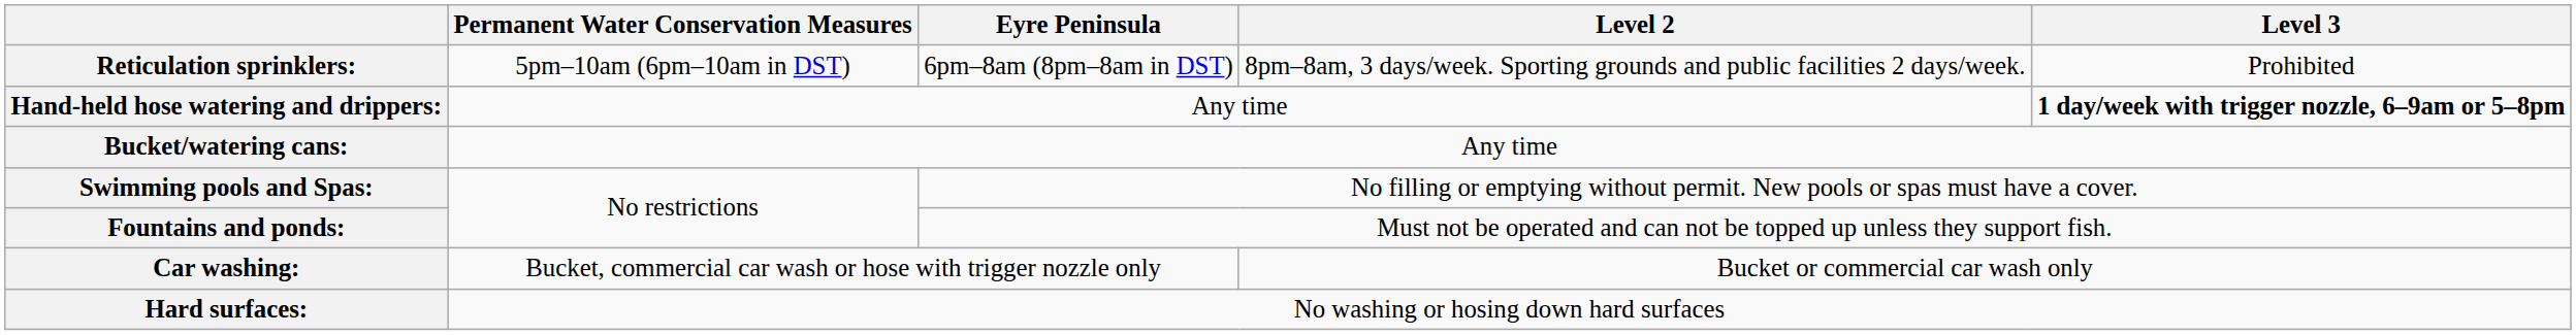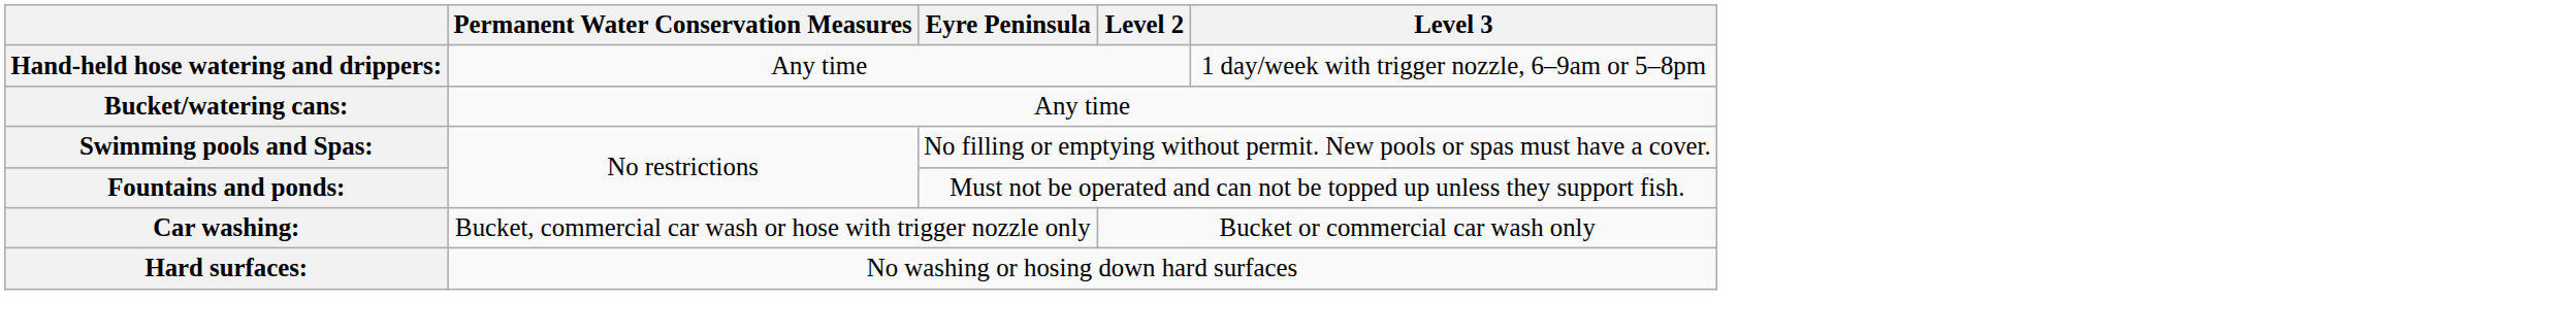 <table class="wikitable" style="text-align:center">
 <tr>
 <th></th>
 <th>Permanent Water Conservation Measures</th>
 <th>Eyre Peninsula</th>
 <th>Level 2</th>
 <th>Level 3</th>
 </tr>
 <tr>
-<th>Reticulation sprinklers:</th>
-<td>5pm–10am (6pm–10am in <a href='#'>DST</a>)</td>
-<td>6pm–8am (8pm–8am in <a href='#'>DST</a>)</td>
-<td>8pm–8am, 3 days/week. Sporting grounds and public facilities 2 days/week.</td>
-<td>Prohibited</td>
-</tr>
-<tr>
 <th>Hand-held hose watering and drippers:</th>
 <td colspan=3>Any time</td>
-<td><strong>1 day/week with trigger nozzle, 6–9am or 5–8pm</strong></td>
+<td>1 day/week with trigger nozzle, 6–9am or 5–8pm</td>
 </tr>
 <tr>
 <th>Bucket/watering cans:</th>
 <td colspan=4>Any time</td>
 </tr>
 <tr>
 <th>Swimming pools and Spas:</th>
 <td rowspan="2">No restrictions</td>
 <td colspan=3>No filling or emptying without permit. New pools or spas must have a cover.</td>
 </tr>
 <tr>
 <th>Fountains and ponds:</th>
 <td colspan=3>Must not be operated and can not be topped up unless they support fish.</td>
 </tr>
 <tr>
 <th>Car washing:</th>
 <td colspan=2>Bucket, commercial car wash or hose with trigger nozzle only</td>
 <td colspan=2>Bucket or commercial car wash only</td>
 </tr>
 <tr>
 <th>Hard surfaces:</th>
 <td colspan=4>No washing or hosing down hard surfaces</td>
 </tr>
 </table>
